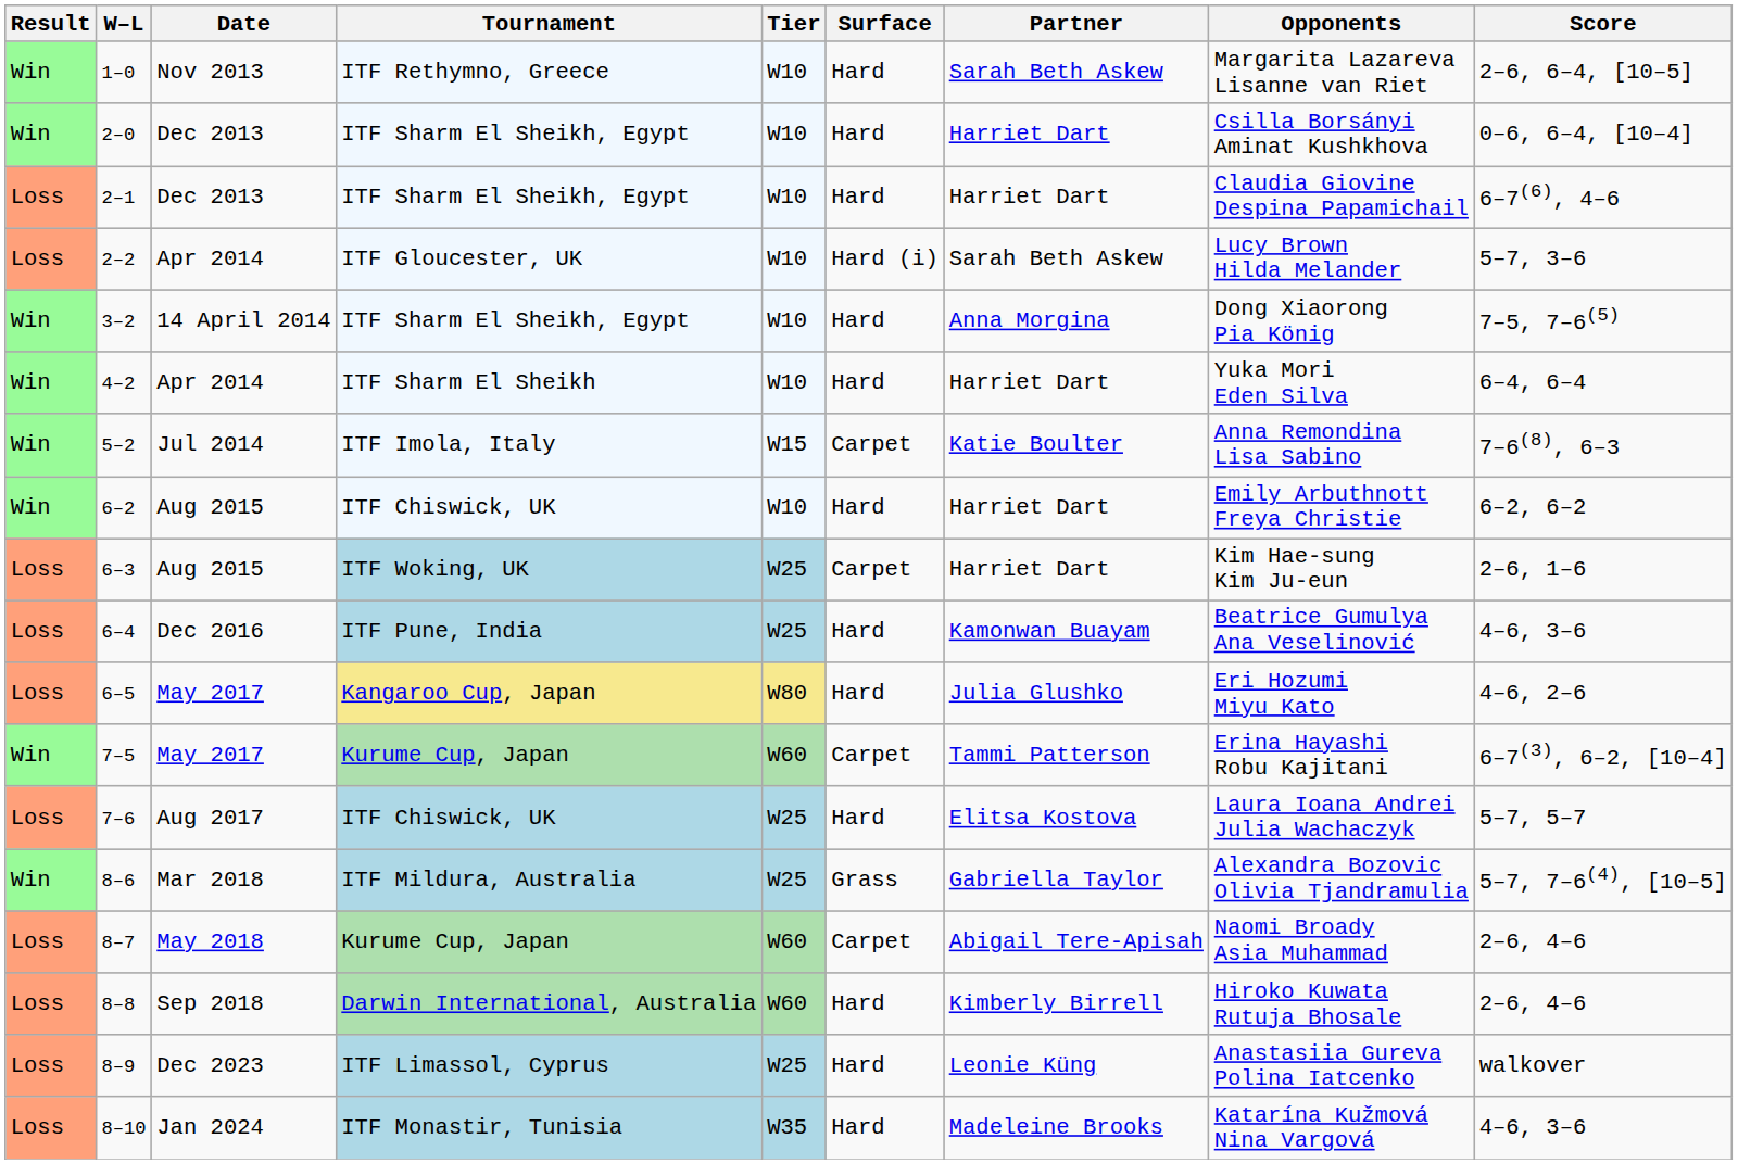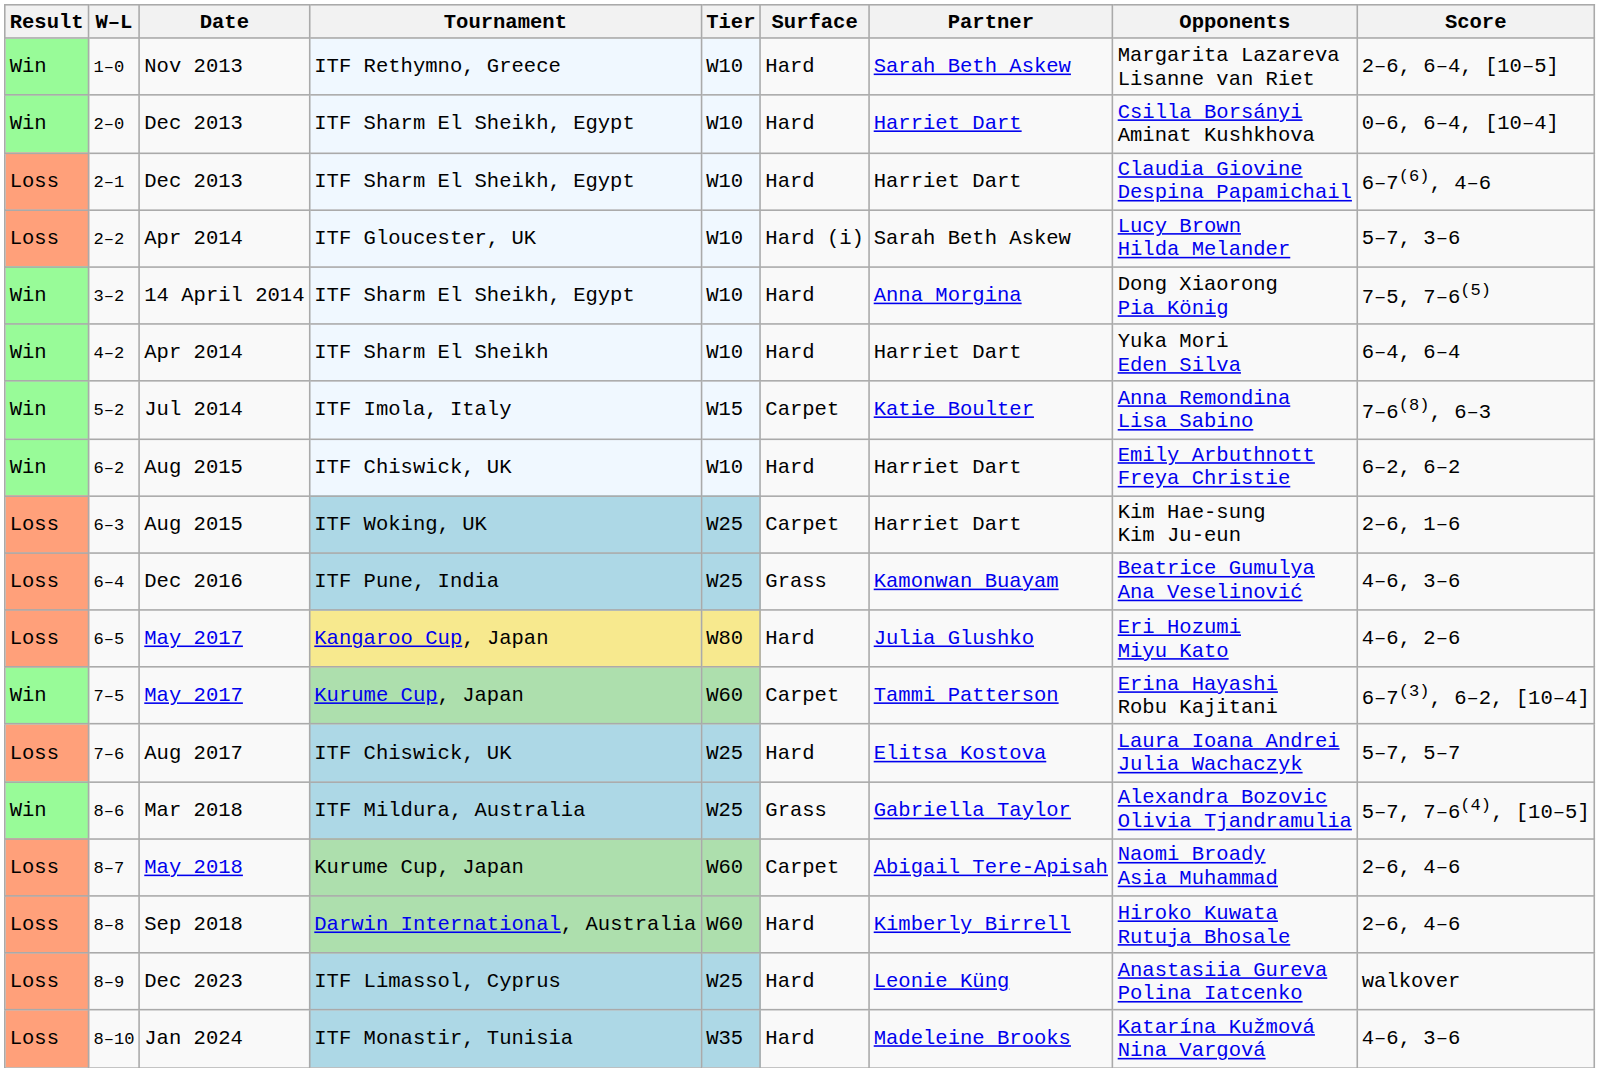 <table class="sortable wikitable">
 <tr>
 <th>Result</th>
 <th class="unsortable">W–L</th>
 <th>Date</th>
 <th>Tournament</th>
 <th>Tier</th>
 <th>Surface</th>
 <th>Partner</th>
 <th>Opponents</th>
 <th class="unsortable">Score</th>
 </tr>
 <tr>
 <td style="background:#98fb98;">Win</td>
 <td><small>1–0</small></td>
 <td>Nov 2013</td>
 <td style="background:#f0f8ff;">ITF Rethymno, Greece</td>
 <td style="background:#f0f8ff;">W10</td>
 <td>Hard</td>
 <td> <a href='#'>Sarah Beth Askew</a></td>
 <td> Margarita Lazareva <br>  Lisanne van Riet</td>
 <td>2–6, 6–4, [10–5]</td>
 </tr>
 <tr>
 <td style="background:#98fb98;">Win</td>
 <td><small>2–0</small></td>
 <td>Dec 2013</td>
 <td style="background:#f0f8ff;">ITF Sharm El Sheikh, Egypt</td>
 <td style="background:#f0f8ff;">W10</td>
 <td>Hard</td>
 <td> <a href='#'>Harriet Dart</a></td>
 <td> <a href='#'>Csilla Borsányi</a> <br>  Aminat Kushkhova</td>
 <td>0–6, 6–4, [10–4]</td>
 </tr>
 <tr>
 <td style="background:#ffa07a;">Loss</td>
 <td><small>2–1</small></td>
 <td>Dec 2013</td>
 <td style="background:#f0f8ff;">ITF Sharm El Sheikh, Egypt</td>
 <td style="background:#f0f8ff;">W10</td>
 <td>Hard</td>
 <td> Harriet Dart</td>
 <td> <a href='#'>Claudia Giovine</a> <br>  <a href='#'>Despina Papamichail</a></td>
 <td>6–7<sup>(6)</sup>, 4–6</td>
 </tr>
 <tr>
 <td style="background:#ffa07a;">Loss</td>
 <td><small>2–2</small></td>
 <td>Apr 2014</td>
 <td style="background:#f0f8ff;">ITF Gloucester, UK</td>
 <td style="background:#f0f8ff;">W10</td>
 <td>Hard (i)</td>
 <td> Sarah Beth Askew</td>
 <td> <a href='#'>Lucy Brown</a> <br>  <a href='#'>Hilda Melander</a></td>
 <td>5–7, 3–6</td>
 </tr>
 <tr>
 <td style="background:#98fb98;">Win</td>
 <td><small>3–2</small></td>
 <td>14 April 2014</td>
 <td style="background:#f0f8ff;">ITF Sharm El Sheikh, Egypt</td>
 <td style="background:#f0f8ff;">W10</td>
 <td>Hard</td>
 <td> <a href='#'>Anna Morgina</a></td>
 <td> Dong Xiaorong <br>  <a href='#'>Pia König</a></td>
 <td>7–5, 7–6<sup>(5)</sup></td>
 </tr>
 <tr>
 <td style="background:#98fb98;">Win</td>
 <td><small>4–2</small></td>
 <td>Apr 2014</td>
 <td style="background:#f0f8ff;">ITF Sharm El Sheikh</td>
 <td style="background:#f0f8ff;">W10</td>
 <td>Hard</td>
 <td> Harriet Dart</td>
 <td> Yuka Mori <br>  <a href='#'>Eden Silva</a></td>
 <td>6–4, 6–4</td>
 </tr>
 <tr>
 <td style="background:#98fb98;">Win</td>
 <td><small>5–2</small></td>
 <td>Jul 2014</td>
 <td style="background:#f0f8ff;">ITF Imola, Italy</td>
 <td style="background:#f0f8ff;">W15</td>
 <td>Carpet</td>
 <td> <a href='#'>Katie Boulter</a></td>
 <td> <a href='#'>Anna Remondina</a> <br>  <a href='#'>Lisa Sabino</a></td>
 <td>7–6<sup>(8)</sup>, 6–3</td>
 </tr>
 <tr>
 <td style="background:#98fb98;">Win</td>
 <td><small>6–2</small></td>
 <td>Aug 2015</td>
 <td style="background:#f0f8ff;">ITF Chiswick, UK</td>
 <td style="background:#f0f8ff;">W10</td>
 <td>Hard</td>
 <td> Harriet Dart</td>
 <td> <a href='#'>Emily Arbuthnott</a> <br>  <a href='#'>Freya Christie</a></td>
 <td>6–2, 6–2</td>
 </tr>
 <tr>
 <td style="background:#ffa07a;">Loss</td>
 <td><small>6–3</small></td>
 <td>Aug 2015</td>
 <td style="background:lightblue;">ITF Woking, UK</td>
 <td style="background:lightblue;">W25</td>
 <td>Carpet</td>
 <td> Harriet Dart</td>
 <td> Kim Hae-sung <br>  Kim Ju-eun</td>
 <td>2–6, 1–6</td>
 </tr>
 <tr>
 <td style="background:#ffa07a;">Loss</td>
 <td><small>6–4</small></td>
 <td>Dec 2016</td>
 <td style="background:lightblue;">ITF Pune, India</td>
 <td style="background:lightblue;">W25</td>
-<td>Hard</td>
+<td>Grass</td>
 <td> <a href='#'>Kamonwan Buayam</a></td>
 <td> <a href='#'>Beatrice Gumulya</a> <br>  <a href='#'>Ana Veselinović</a></td>
 <td>4–6, 3–6</td>
 </tr>
 <tr>
 <td style="background:#ffa07a;">Loss</td>
 <td><small>6–5</small></td>
 <td><a href='#'>May 2017</a></td>
 <td style="background:#f7e98e;"><a href='#'>Kangaroo Cup</a>, Japan</td>
 <td style="background:#f7e98e;">W80</td>
 <td>Hard</td>
 <td> <a href='#'>Julia Glushko</a></td>
 <td> <a href='#'>Eri Hozumi</a> <br>  <a href='#'>Miyu Kato</a></td>
 <td>4–6, 2–6</td>
 </tr>
 <tr>
 <td style="background:#98fb98;">Win</td>
 <td><small>7–5</small></td>
 <td><a href='#'>May 2017</a></td>
 <td style="background:#addfad;"><a href='#'>Kurume Cup</a>, Japan</td>
 <td style="background:#addfad;">W60</td>
 <td>Carpet</td>
 <td> <a href='#'>Tammi Patterson</a></td>
 <td> <a href='#'>Erina Hayashi</a> <br>  Robu Kajitani</td>
 <td>6–7<sup>(3)</sup>, 6–2, [10–4]</td>
 </tr>
 <tr>
 <td style="background:#ffa07a;">Loss</td>
 <td><small>7–6</small></td>
 <td>Aug 2017</td>
 <td style="background:lightblue;">ITF Chiswick, UK</td>
 <td style="background:lightblue;">W25</td>
 <td>Hard</td>
 <td> <a href='#'>Elitsa Kostova</a></td>
 <td> <a href='#'>Laura Ioana Andrei</a> <br>  <a href='#'>Julia Wachaczyk</a></td>
 <td>5–7, 5–7</td>
 </tr>
 <tr>
 <td style="background:#98fb98;">Win</td>
 <td><small>8–6</small></td>
 <td>Mar 2018</td>
 <td style="background:lightblue;">ITF Mildura, Australia</td>
 <td style="background:lightblue;">W25</td>
 <td>Grass</td>
 <td> <a href='#'>Gabriella Taylor</a></td>
 <td> <a href='#'>Alexandra Bozovic</a> <br>  <a href='#'>Olivia Tjandramulia</a></td>
 <td>5–7, 7–6<sup>(4)</sup>, [10–5]</td>
 </tr>
 <tr>
 <td style="background:#ffa07a;">Loss</td>
 <td><small>8–7</small></td>
 <td><a href='#'>May 2018</a></td>
 <td style="background:#addfad;">Kurume Cup, Japan</td>
 <td style="background:#addfad;">W60</td>
 <td>Carpet</td>
 <td> <a href='#'>Abigail Tere-Apisah</a></td>
 <td> <a href='#'>Naomi Broady</a> <br>  <a href='#'>Asia Muhammad</a></td>
 <td>2–6, 4–6</td>
 </tr>
 <tr>
 <td style="background:#ffa07a;">Loss</td>
 <td><small>8–8</small></td>
 <td>Sep 2018</td>
 <td style="background:#addfad;"><a href='#'>Darwin International</a>, Australia</td>
 <td style="background:#addfad;">W60</td>
 <td>Hard</td>
 <td> <a href='#'>Kimberly Birrell</a></td>
 <td> <a href='#'>Hiroko Kuwata</a> <br>  <a href='#'>Rutuja Bhosale</a></td>
 <td>2–6, 4–6</td>
 </tr>
 <tr>
 <td style="background:#ffa07a;">Loss</td>
 <td><small>8–9</small></td>
 <td>Dec 2023</td>
 <td style="background:lightblue;">ITF Limassol, Cyprus</td>
 <td style="background:lightblue;">W25</td>
 <td>Hard</td>
 <td> <a href='#'>Leonie Küng</a></td>
 <td> <a href='#'>Anastasiia Gureva</a> <br>  <a href='#'>Polina Iatcenko</a></td>
 <td>walkover</td>
 </tr>
 <tr>
 <td style="background:#ffa07a;">Loss</td>
 <td><small>8–10</small></td>
 <td>Jan 2024</td>
 <td style="background:lightblue;">ITF Monastir, Tunisia</td>
 <td style="background:lightblue;">W35</td>
 <td>Hard</td>
 <td> <a href='#'>Madeleine Brooks</a></td>
 <td> <a href='#'>Katarína Kužmová</a> <br>  <a href='#'>Nina Vargová</a></td>
 <td>4–6, 3–6</td>
 </tr>
 </table>
